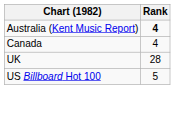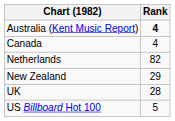 <table class="wikitable sortable">
 <tr>
 <th>Chart (1982)</th>
 <th>Rank</th>
 </tr>
 <tr>
 <td>Australia (<a href='#'>Kent Music Report</a>)</td>
 <td style="text-align:center;"><strong>4</strong></td>
 </tr>
 <tr>
 <td>Canada</td>
 <td style="text-align:center;">4</td>
 </tr>
 <tr>
+<td>Netherlands </td>
+<td style="text-align:center;">82</td>
+</tr>
+<tr>
+<td>New Zealand </td>
+<td style="text-align:center;">29</td>
+</tr>
+<tr>
 <td>UK</td>
 <td style="text-align:center;">28</td>
 </tr>
 <tr>
 <td>US <a href='#'><em>Billboard</em> Hot 100</a></td>
 <td style="text-align:center;">5</td>
 </tr>
 </table>
